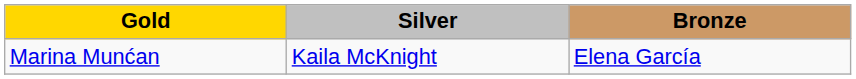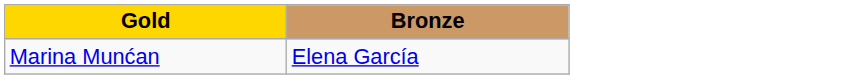 <table class="wikitable" style="text-align:left">
 <tr align="center">
 <td width=200 bgcolor=gold><strong>Gold</strong></td>
-<td width=200 bgcolor=silver><strong>Silver</strong></td>
 <td width=200 bgcolor=CC9966><strong>Bronze</strong></td>
 </tr>
 <tr>
 <td><a href='#'>Marina Munćan</a><br><em></em></td>
-<td><a href='#'>Kaila McKnight</a><br><em></em></td>
 <td><a href='#'>Elena García</a><br><em></em></td>
 </tr>
 </table>
